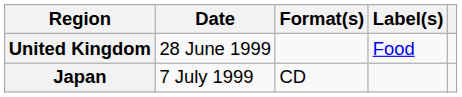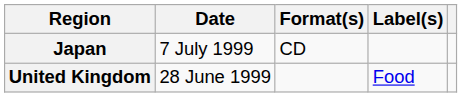 <table class="wikitable plainrowheaders">
 <tr>
 <th scope="col">Region</th>
 <th scope="col">Date</th>
 <th scope="col">Format(s)</th>
 <th scope="col">Label(s)</th>
 <th scope="col"></th>
 </tr>
 <tr>
+<th scope="row">Japan</th>
+<td>7 July 1999</td>
+<td>CD</td>
+<td></td>
+<td></td>
+</tr>
+<tr>
 <th scope="row">United Kingdom</th>
 <td>28 June 1999</td>
 <td></td>
 <td><a href='#'>Food</a></td>
 <td></td>
 </tr>
-<tr>
-<th scope="row">Japan</th>
-<td>7 July 1999</td>
-<td>CD</td>
-<td></td>
-<td></td>
-</tr>
 </table>
